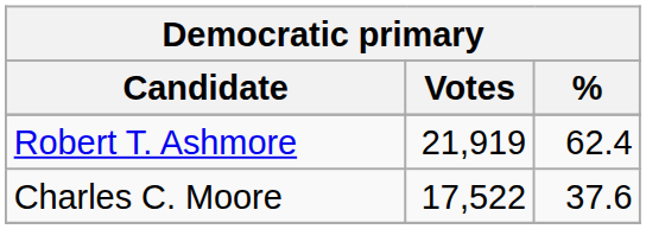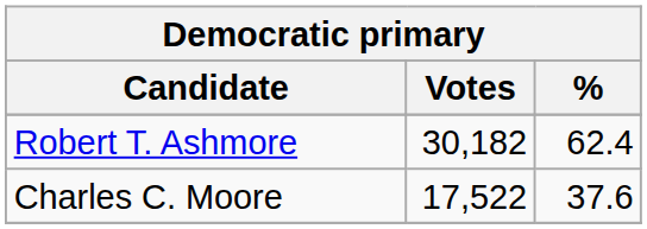 <table class="wikitable" align="left" style="margin: 1em 1em 1em 0; font-size: 95%;">
 <tr>
 <th colspan="3">Democratic primary</th>
 </tr>
 <tr>
 <th colspan="1" style="width: 170px">Candidate</th>
 <th style="width: 50px">Votes</th>
 <th style="width: 40px">%</th>
 </tr>
 <tr>
 </tr>
 <tr>
 <td><a href='#'>Robert T. Ashmore</a></td>
-<td align="right">21,919</td>
+<td align="right">30,182</td>
 <td align="right">62.4</td>
 </tr>
 <tr>
 <td>Charles C. Moore</td>
 <td align="right">17,522</td>
 <td align="right">37.6</td>
 </tr>
 <tr>
 </tr>
 </table>
